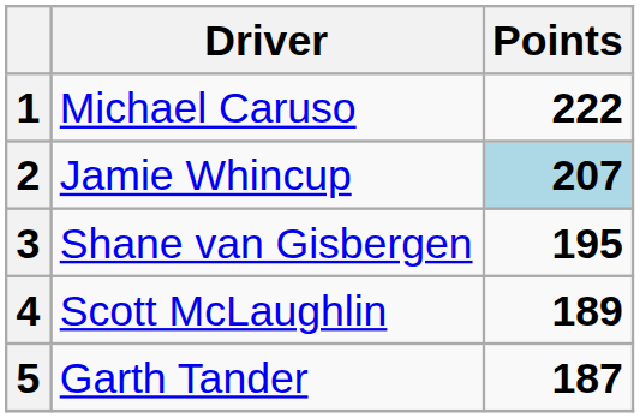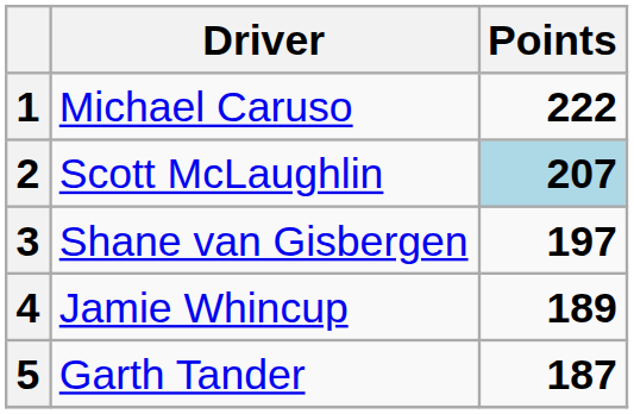 <table class="wikitable" style="font-size: 95%;">
 <tr>
 <th></th>
 <th>Driver</th>
 <th>Points</th>
 </tr>
 <tr>
 <th>1</th>
 <td> <a href='#'>Michael Caruso</a></td>
 <td align="right"><strong>222</strong></td>
 </tr>
 <tr>
 <th>2</th>
-<td> <a href='#'>Jamie Whincup</a></td>
+<td> <a href='#'>Scott McLaughlin</a></td>
 <td align="right" style="background: lightblue;"><strong>207</strong></td>
 </tr>
 <tr>
 <th>3</th>
 <td> <a href='#'>Shane van Gisbergen</a></td>
-<td align="right"><strong>195</strong></td>
+<td align="right"><strong>197</strong></td>
 </tr>
 <tr>
 <th>4</th>
-<td> <a href='#'>Scott McLaughlin</a></td>
+<td> <a href='#'>Jamie Whincup</a></td>
 <td align="right"><strong>189</strong></td>
 </tr>
 <tr>
 <th>5</th>
 <td> <a href='#'>Garth Tander</a></td>
 <td align="right"><strong>187</strong></td>
 </tr>
 <tr>
 </tr>
 </table>
